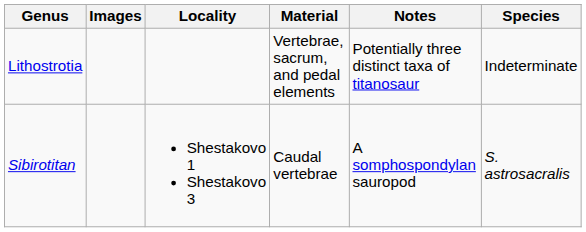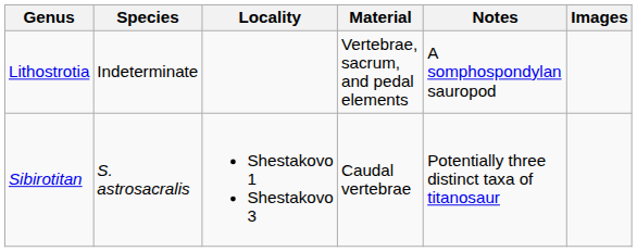 <table class="wikitable" align="center">
 <tr>
 <th>Genus</th>
-<th>Images</th>
+<th>Species</th>
 <th>Locality</th>
 <th>Material</th>
 <th>Notes</th>
-<th>Species</th>
+<th>Images</th>
 </tr>
 <tr>
 <td style="white-space: nowrap;"><a href='#'>Lithostrotia</a></td>
-<td></td>
+<td>Indeterminate</td>
 <td></td>
 <td>Vertebrae, sacrum, and pedal elements</td>
-<td>Potentially three distinct taxa of <a href='#'>titanosaur</a></td>
-<td>Indeterminate</td>
+<td>A <a href='#'>somphospondylan</a> sauropod</td>
+<td></td>
 </tr>
 <tr>
 <td><em><a href='#'>Sibirotitan</a></em></td>
-<td></td>
+<td><em>S. astrosacralis</em></td>
 <td><br><ul><li>Shestakovo 1</li><li>Shestakovo 3</li></ul></td>
 <td>Caudal vertebrae</td>
-<td>A <a href='#'>somphospondylan</a> sauropod</td>
-<td><em>S. astrosacralis</em></td>
+<td>Potentially three distinct taxa of <a href='#'>titanosaur</a></td>
+<td></td>
 </tr>
 </table>
